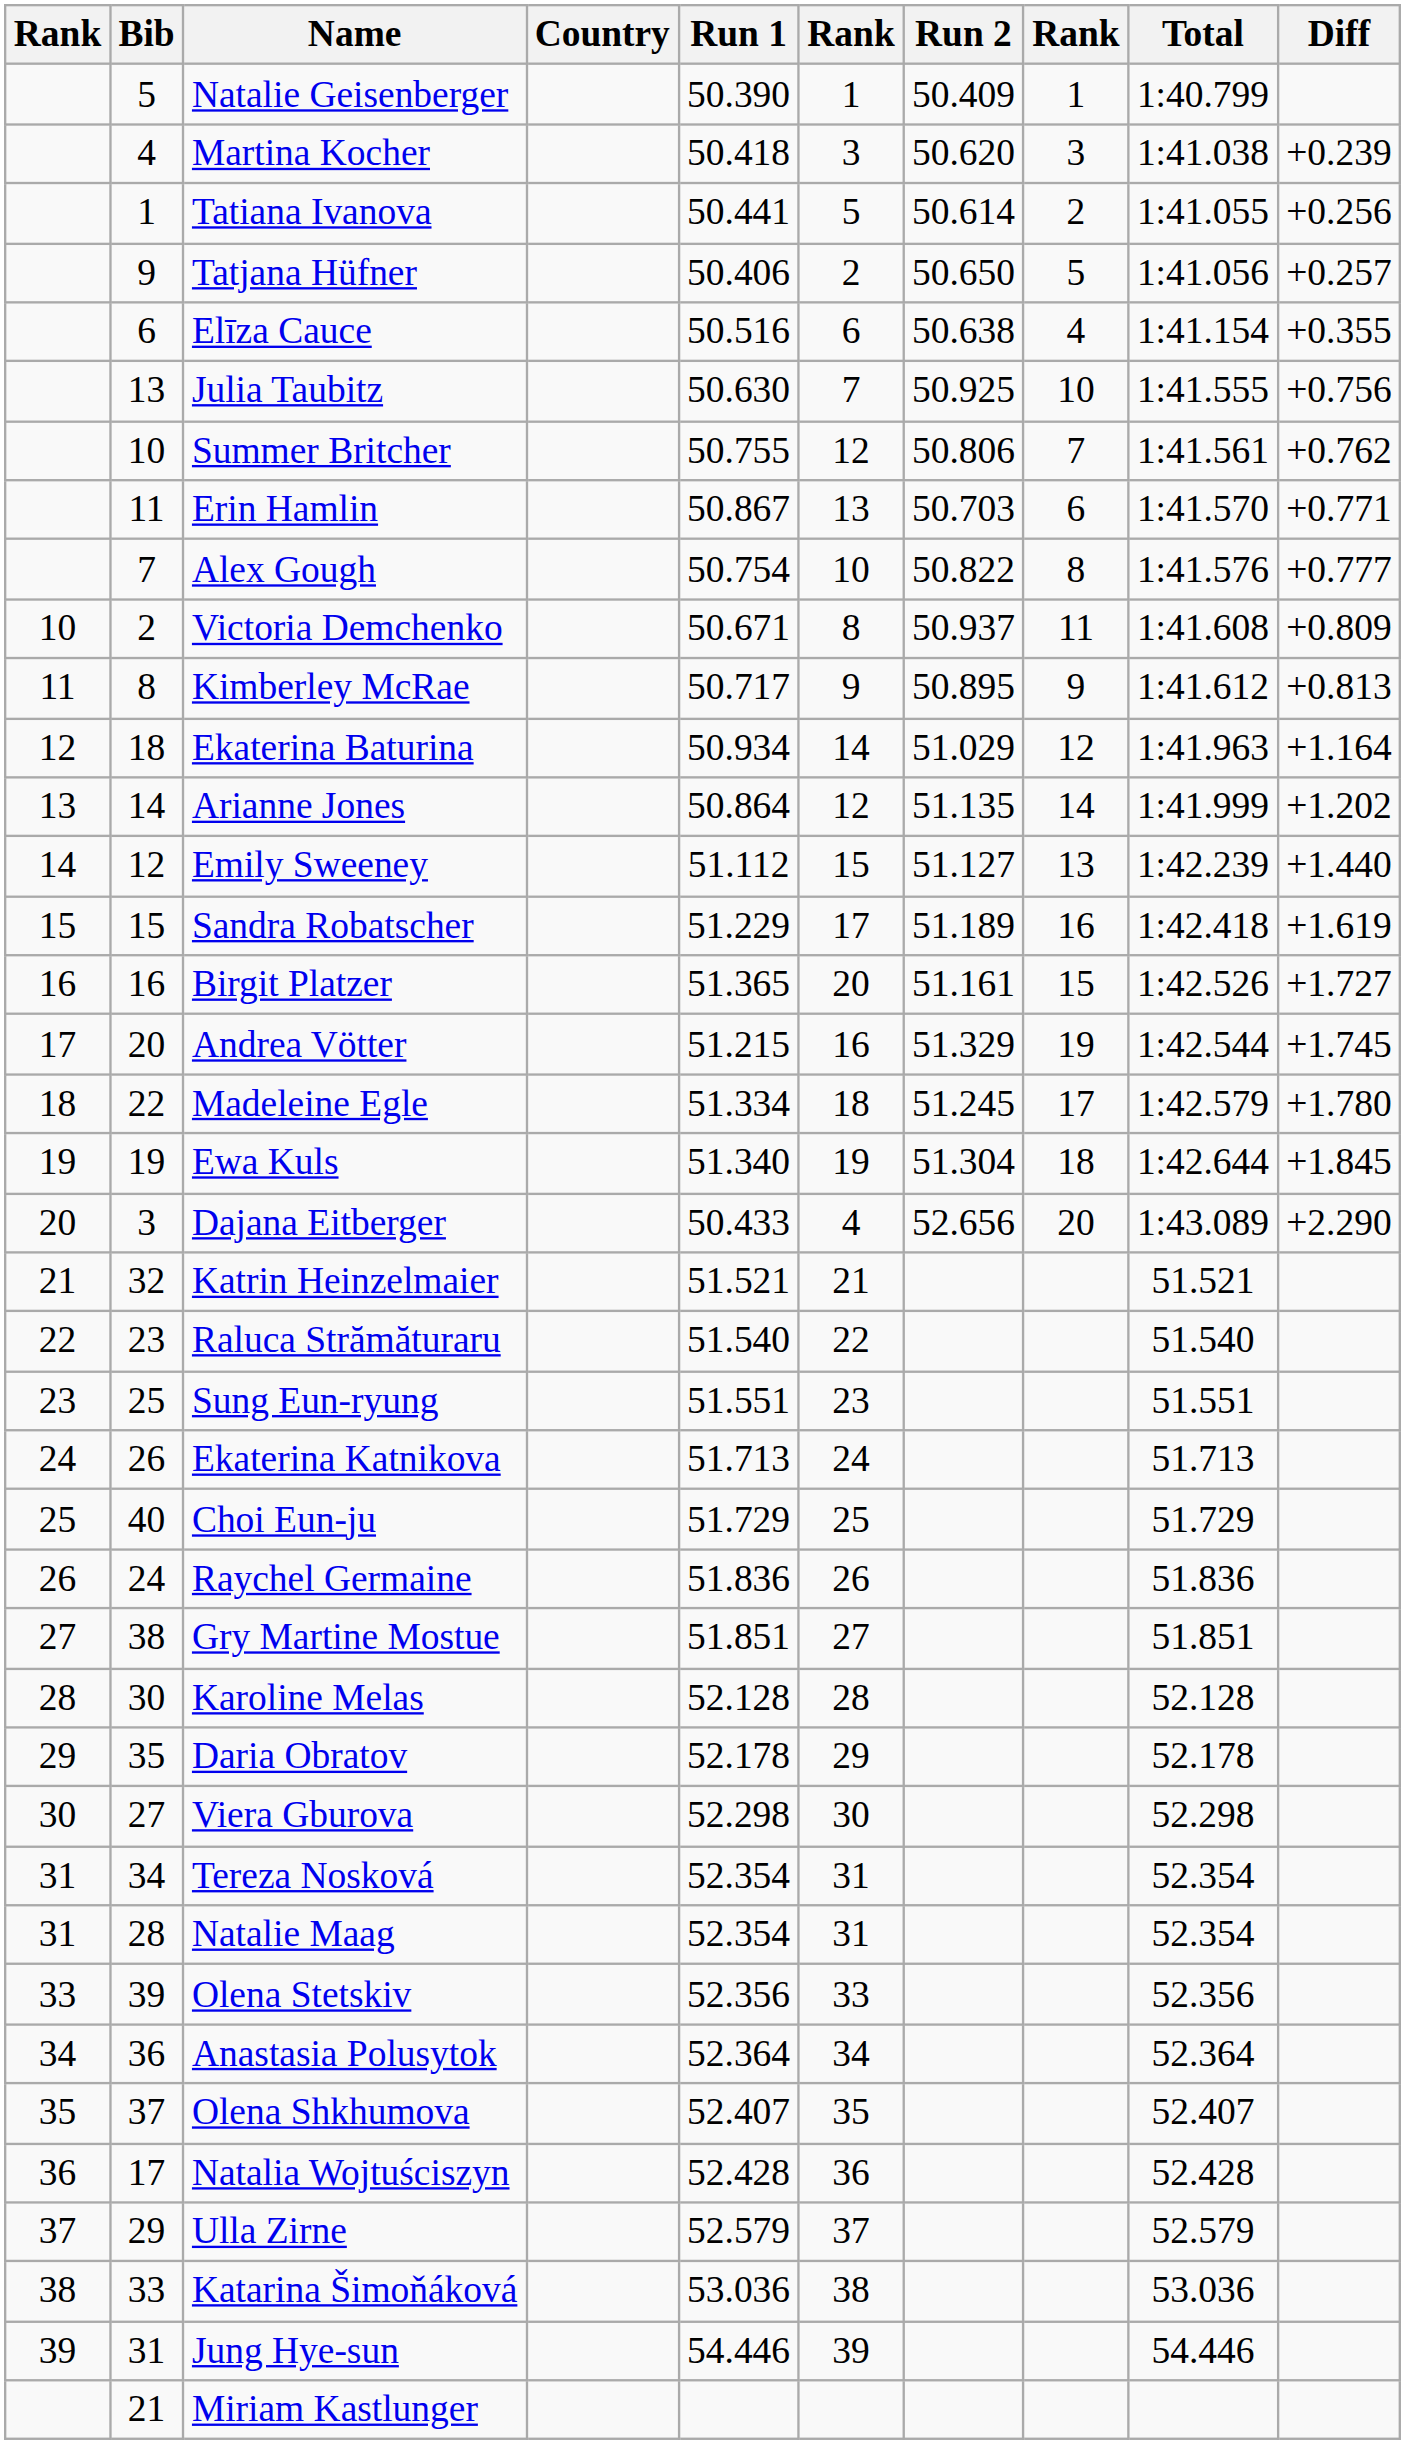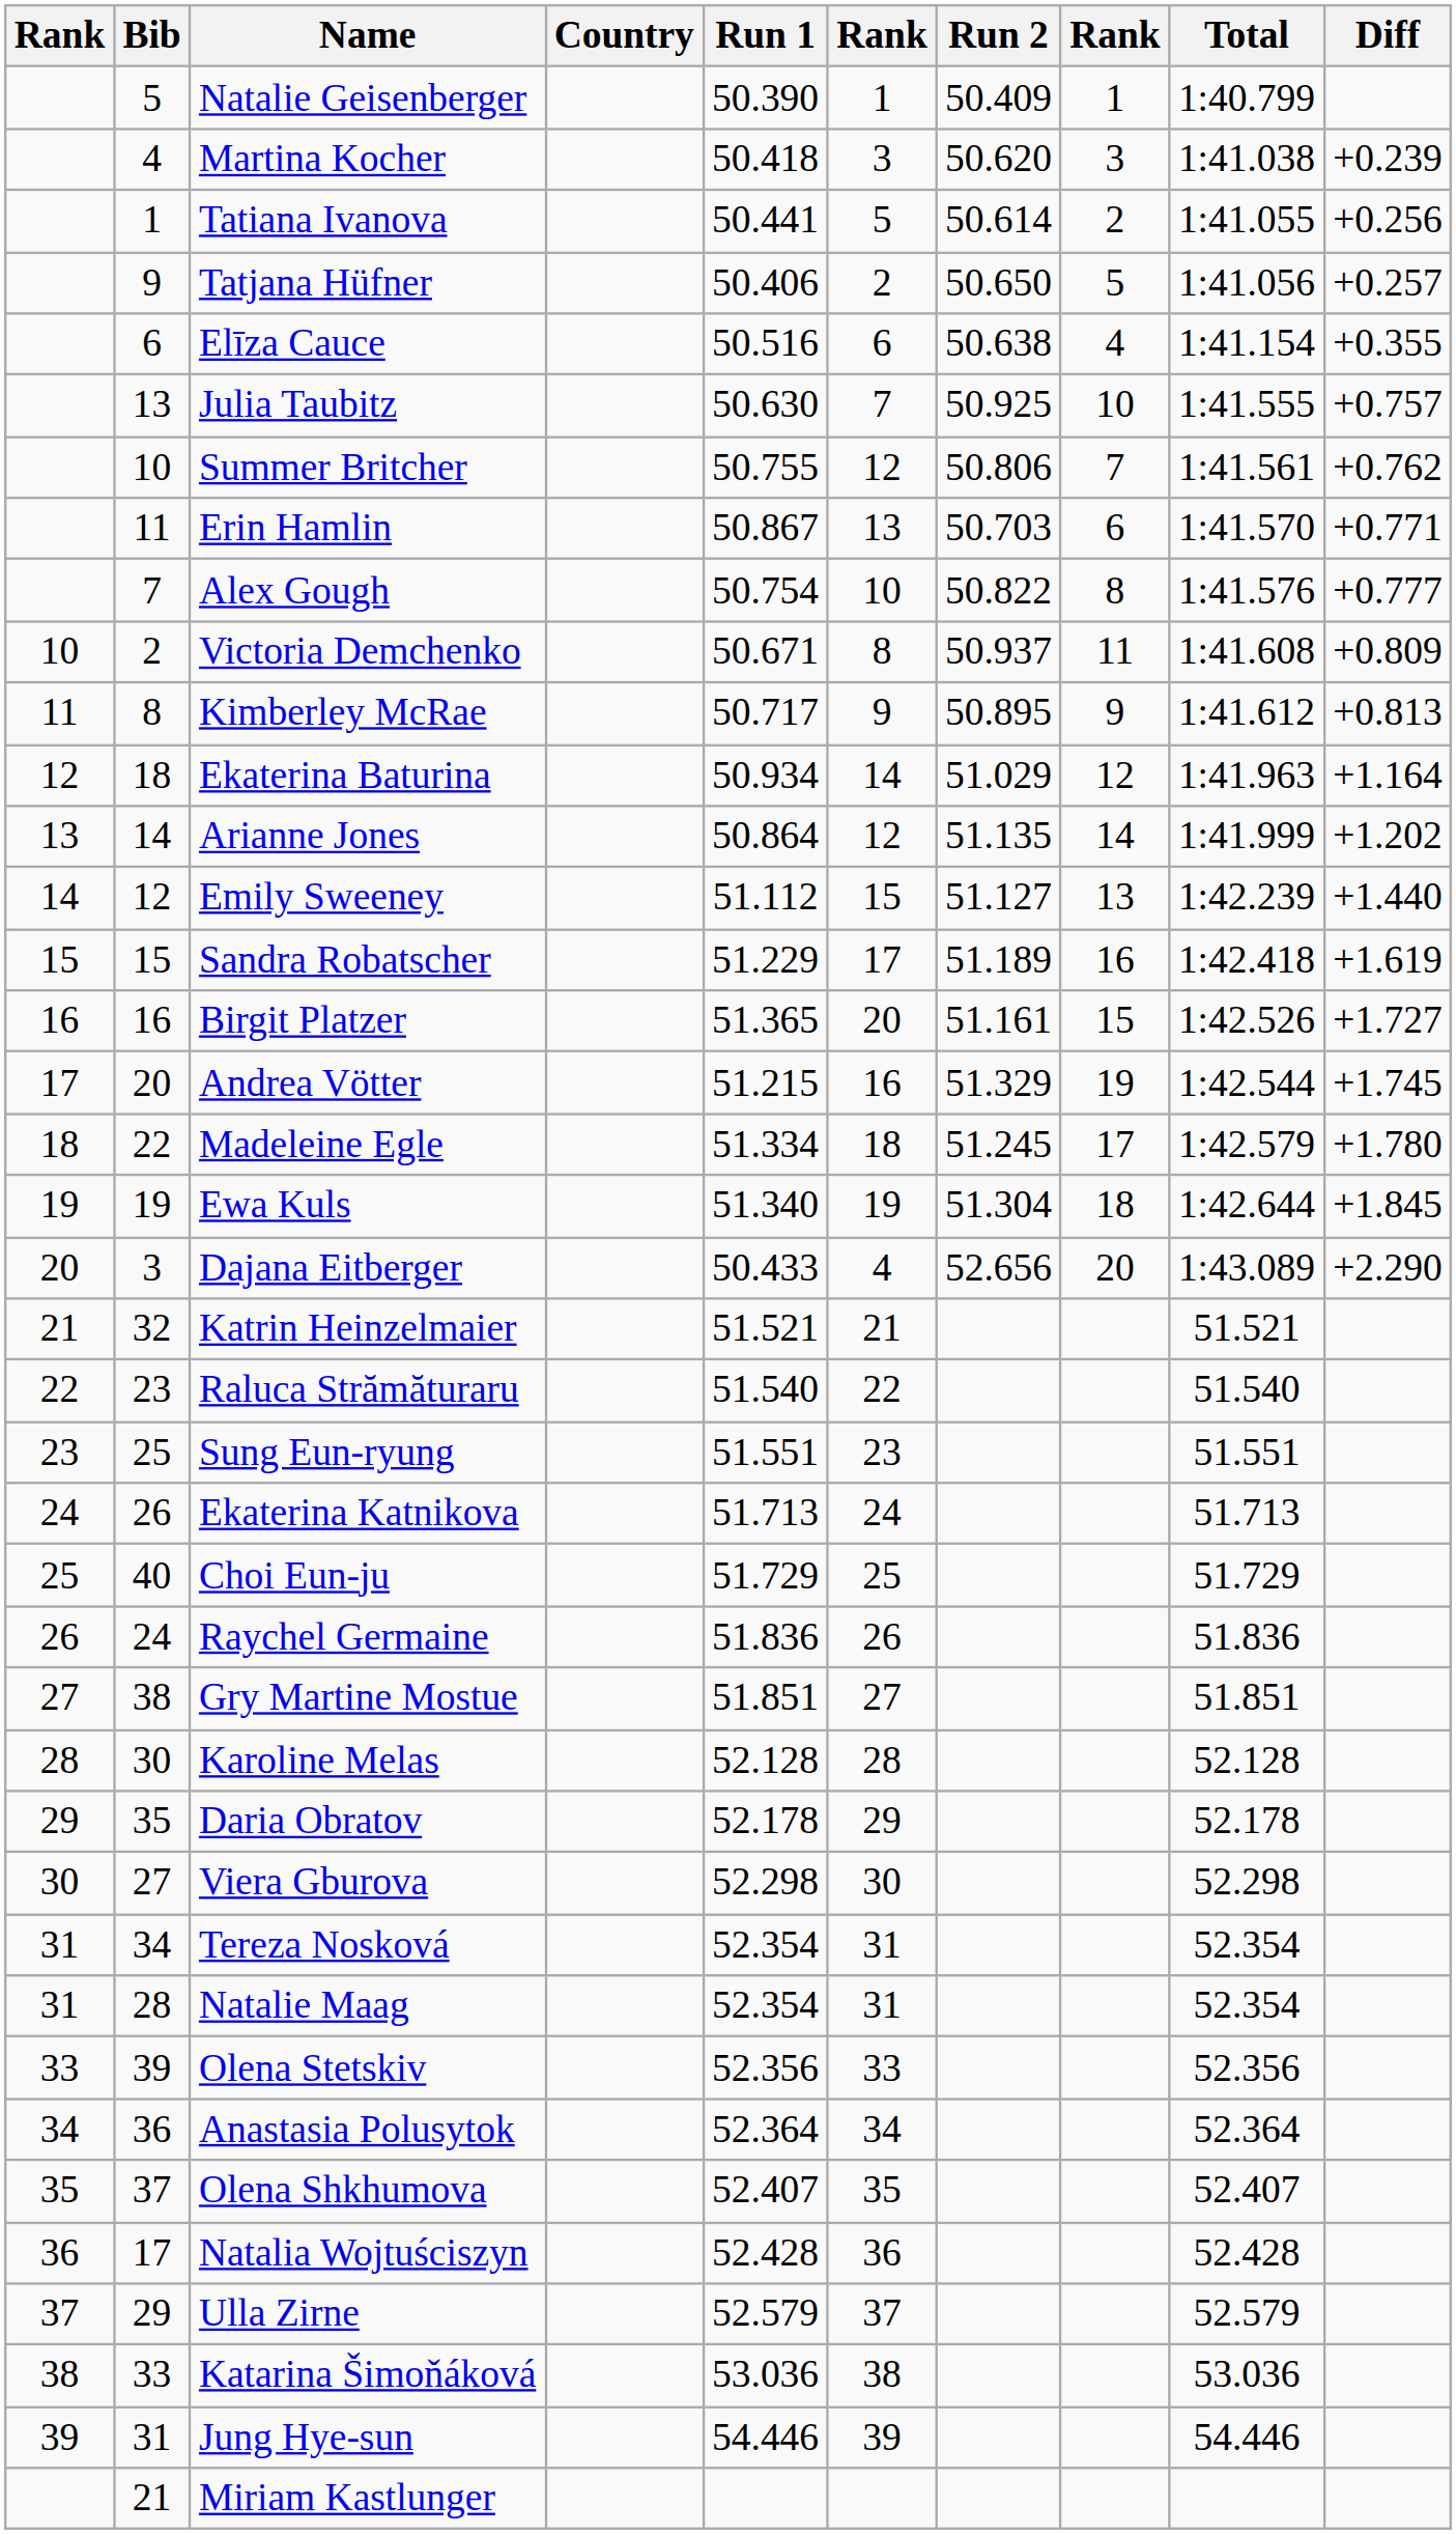 <table class="wikitable sortable" style="text-align:center">
 <tr>
 <th>Rank</th>
 <th>Bib</th>
 <th>Name</th>
 <th>Country</th>
 <th>Run 1</th>
 <th>Rank</th>
 <th>Run 2</th>
 <th>Rank</th>
 <th>Total</th>
 <th>Diff</th>
 </tr>
 <tr>
 <td></td>
 <td>5</td>
 <td align=left><a href='#'>Natalie Geisenberger</a></td>
 <td align=left></td>
 <td>50.390</td>
 <td>1</td>
 <td>50.409</td>
 <td>1</td>
 <td>1:40.799</td>
 <td></td>
 </tr>
 <tr>
 <td></td>
 <td>4</td>
 <td align=left><a href='#'>Martina Kocher</a></td>
 <td align=left></td>
 <td>50.418</td>
 <td>3</td>
 <td>50.620</td>
 <td>3</td>
 <td>1:41.038</td>
 <td>+0.239</td>
 </tr>
 <tr>
 <td></td>
 <td>1</td>
 <td align=left><a href='#'>Tatiana Ivanova</a></td>
 <td align=left></td>
 <td>50.441</td>
 <td>5</td>
 <td>50.614</td>
 <td>2</td>
 <td>1:41.055</td>
 <td>+0.256</td>
 </tr>
 <tr>
 <td></td>
 <td>9</td>
 <td align=left><a href='#'>Tatjana Hüfner</a></td>
 <td align=left></td>
 <td>50.406</td>
 <td>2</td>
 <td>50.650</td>
 <td>5</td>
 <td>1:41.056</td>
 <td>+0.257</td>
 </tr>
 <tr>
 <td></td>
 <td>6</td>
 <td align=left><a href='#'>Elīza Cauce</a></td>
 <td align=left></td>
 <td>50.516</td>
 <td>6</td>
 <td>50.638</td>
 <td>4</td>
 <td>1:41.154</td>
 <td>+0.355</td>
 </tr>
 <tr>
 <td></td>
 <td>13</td>
 <td align=left><a href='#'>Julia Taubitz</a></td>
 <td align=left></td>
 <td>50.630</td>
 <td>7</td>
 <td>50.925</td>
 <td>10</td>
 <td>1:41.555</td>
-<td>+0.756</td>
+<td>+0.757</td>
 </tr>
 <tr>
 <td></td>
 <td>10</td>
 <td align=left><a href='#'>Summer Britcher</a></td>
 <td align=left></td>
 <td>50.755</td>
 <td>12</td>
 <td>50.806</td>
 <td>7</td>
 <td>1:41.561</td>
 <td>+0.762</td>
 </tr>
 <tr>
 <td></td>
 <td>11</td>
 <td align=left><a href='#'>Erin Hamlin</a></td>
 <td align=left></td>
 <td>50.867</td>
 <td>13</td>
 <td>50.703</td>
 <td>6</td>
 <td>1:41.570</td>
 <td>+0.771</td>
 </tr>
 <tr>
 <td></td>
 <td>7</td>
 <td align=left><a href='#'>Alex Gough</a></td>
 <td align=left></td>
 <td>50.754</td>
 <td>10</td>
 <td>50.822</td>
 <td>8</td>
 <td>1:41.576</td>
 <td>+0.777</td>
 </tr>
 <tr>
 <td>10</td>
 <td>2</td>
 <td align=left><a href='#'>Victoria Demchenko</a></td>
 <td align=left></td>
 <td>50.671</td>
 <td>8</td>
 <td>50.937</td>
 <td>11</td>
 <td>1:41.608</td>
 <td>+0.809</td>
 </tr>
 <tr>
 <td>11</td>
 <td>8</td>
 <td align=left><a href='#'>Kimberley McRae</a></td>
 <td align=left></td>
 <td>50.717</td>
 <td>9</td>
 <td>50.895</td>
 <td>9</td>
 <td>1:41.612</td>
 <td>+0.813</td>
 </tr>
 <tr>
 <td>12</td>
 <td>18</td>
 <td align=left><a href='#'>Ekaterina Baturina</a></td>
 <td align=left></td>
 <td>50.934</td>
 <td>14</td>
 <td>51.029</td>
 <td>12</td>
 <td>1:41.963</td>
 <td>+1.164</td>
 </tr>
 <tr>
 <td>13</td>
 <td>14</td>
 <td align=left><a href='#'>Arianne Jones</a></td>
 <td align=left></td>
 <td>50.864</td>
 <td>12</td>
 <td>51.135</td>
 <td>14</td>
 <td>1:41.999</td>
 <td>+1.202</td>
 </tr>
 <tr>
 <td>14</td>
 <td>12</td>
 <td align=left><a href='#'>Emily Sweeney</a></td>
 <td align=left></td>
 <td>51.112</td>
 <td>15</td>
 <td>51.127</td>
 <td>13</td>
 <td>1:42.239</td>
 <td>+1.440</td>
 </tr>
 <tr>
 <td>15</td>
 <td>15</td>
 <td align=left><a href='#'>Sandra Robatscher</a></td>
 <td align=left></td>
 <td>51.229</td>
 <td>17</td>
 <td>51.189</td>
 <td>16</td>
 <td>1:42.418</td>
 <td>+1.619</td>
 </tr>
 <tr>
 <td>16</td>
 <td>16</td>
 <td align=left><a href='#'>Birgit Platzer</a></td>
 <td align=left></td>
 <td>51.365</td>
 <td>20</td>
 <td>51.161</td>
 <td>15</td>
 <td>1:42.526</td>
 <td>+1.727</td>
 </tr>
 <tr>
 <td>17</td>
 <td>20</td>
 <td align=left><a href='#'>Andrea Vötter</a></td>
 <td align=left></td>
 <td>51.215</td>
 <td>16</td>
 <td>51.329</td>
 <td>19</td>
 <td>1:42.544</td>
 <td>+1.745</td>
 </tr>
 <tr>
 <td>18</td>
 <td>22</td>
 <td align=left><a href='#'>Madeleine Egle</a></td>
 <td align=left></td>
 <td>51.334</td>
 <td>18</td>
 <td>51.245</td>
 <td>17</td>
 <td>1:42.579</td>
 <td>+1.780</td>
 </tr>
 <tr>
 <td>19</td>
 <td>19</td>
 <td align=left><a href='#'>Ewa Kuls</a></td>
 <td align=left></td>
 <td>51.340</td>
 <td>19</td>
 <td>51.304</td>
 <td>18</td>
 <td>1:42.644</td>
 <td>+1.845</td>
 </tr>
 <tr>
 <td>20</td>
 <td>3</td>
 <td align=left><a href='#'>Dajana Eitberger</a></td>
 <td align=left></td>
 <td>50.433</td>
 <td>4</td>
 <td>52.656</td>
 <td>20</td>
 <td>1:43.089</td>
 <td>+2.290</td>
 </tr>
 <tr>
 <td>21</td>
 <td>32</td>
 <td align=left><a href='#'>Katrin Heinzelmaier</a></td>
 <td align=left></td>
 <td>51.521</td>
 <td>21</td>
 <td></td>
 <td></td>
 <td>51.521</td>
 <td></td>
 </tr>
 <tr>
 <td>22</td>
 <td>23</td>
 <td align=left><a href='#'>Raluca Strămăturaru</a></td>
 <td align=left></td>
 <td>51.540</td>
 <td>22</td>
 <td></td>
 <td></td>
 <td>51.540</td>
 <td></td>
 </tr>
 <tr>
 <td>23</td>
 <td>25</td>
 <td align=left><a href='#'>Sung Eun-ryung</a></td>
 <td align=left></td>
 <td>51.551</td>
 <td>23</td>
 <td></td>
 <td></td>
 <td>51.551</td>
 <td></td>
 </tr>
 <tr>
 <td>24</td>
 <td>26</td>
 <td align=left><a href='#'>Ekaterina Katnikova</a></td>
 <td align=left></td>
 <td>51.713</td>
 <td>24</td>
 <td></td>
 <td></td>
 <td>51.713</td>
 <td></td>
 </tr>
 <tr>
 <td>25</td>
 <td>40</td>
 <td align=left><a href='#'>Choi Eun-ju</a></td>
 <td align=left></td>
 <td>51.729</td>
 <td>25</td>
 <td></td>
 <td></td>
 <td>51.729</td>
 <td></td>
 </tr>
 <tr>
 <td>26</td>
 <td>24</td>
 <td align=left><a href='#'>Raychel Germaine</a></td>
 <td align=left></td>
 <td>51.836</td>
 <td>26</td>
 <td></td>
 <td></td>
 <td>51.836</td>
 <td></td>
 </tr>
 <tr>
 <td>27</td>
 <td>38</td>
 <td align=left><a href='#'>Gry Martine Mostue</a></td>
 <td align=left></td>
 <td>51.851</td>
 <td>27</td>
 <td></td>
 <td></td>
 <td>51.851</td>
 <td></td>
 </tr>
 <tr>
 <td>28</td>
 <td>30</td>
 <td align=left><a href='#'>Karoline Melas</a></td>
 <td align=left></td>
 <td>52.128</td>
 <td>28</td>
 <td></td>
 <td></td>
 <td>52.128</td>
 <td></td>
 </tr>
 <tr>
 <td>29</td>
 <td>35</td>
 <td align=left><a href='#'>Daria Obratov</a></td>
 <td align=left></td>
 <td>52.178</td>
 <td>29</td>
 <td></td>
 <td></td>
 <td>52.178</td>
 <td></td>
 </tr>
 <tr>
 <td>30</td>
 <td>27</td>
 <td align=left><a href='#'>Viera Gburova</a></td>
 <td align=left></td>
 <td>52.298</td>
 <td>30</td>
 <td></td>
 <td></td>
 <td>52.298</td>
 <td></td>
 </tr>
 <tr>
 <td>31</td>
 <td>34</td>
 <td align=left><a href='#'>Tereza Nosková</a></td>
 <td align=left></td>
 <td>52.354</td>
 <td>31</td>
 <td></td>
 <td></td>
 <td>52.354</td>
 <td></td>
 </tr>
 <tr>
 <td>31</td>
 <td>28</td>
 <td align=left><a href='#'>Natalie Maag</a></td>
 <td align=left></td>
 <td>52.354</td>
 <td>31</td>
 <td></td>
 <td></td>
 <td>52.354</td>
 <td></td>
 </tr>
 <tr>
 <td>33</td>
 <td>39</td>
 <td align=left><a href='#'>Olena Stetskiv</a></td>
 <td align=left></td>
 <td>52.356</td>
 <td>33</td>
 <td></td>
 <td></td>
 <td>52.356</td>
 <td></td>
 </tr>
 <tr>
 <td>34</td>
 <td>36</td>
 <td align=left><a href='#'>Anastasia Polusytok</a></td>
 <td align=left></td>
 <td>52.364</td>
 <td>34</td>
 <td></td>
 <td></td>
 <td>52.364</td>
 <td></td>
 </tr>
 <tr>
 <td>35</td>
 <td>37</td>
 <td align=left><a href='#'>Olena Shkhumova</a></td>
 <td align=left></td>
 <td>52.407</td>
 <td>35</td>
 <td></td>
 <td></td>
 <td>52.407</td>
 <td></td>
 </tr>
 <tr>
 <td>36</td>
 <td>17</td>
 <td align=left><a href='#'>Natalia Wojtuściszyn</a></td>
 <td align=left></td>
 <td>52.428</td>
 <td>36</td>
 <td></td>
 <td></td>
 <td>52.428</td>
 <td></td>
 </tr>
 <tr>
 <td>37</td>
 <td>29</td>
 <td align=left><a href='#'>Ulla Zirne</a></td>
 <td align=left></td>
 <td>52.579</td>
 <td>37</td>
 <td></td>
 <td></td>
 <td>52.579</td>
 <td></td>
 </tr>
 <tr>
 <td>38</td>
 <td>33</td>
 <td align=left><a href='#'>Katarina Šimoňáková</a></td>
 <td align=left></td>
 <td>53.036</td>
 <td>38</td>
 <td></td>
 <td></td>
 <td>53.036</td>
 <td></td>
 </tr>
 <tr>
 <td>39</td>
 <td>31</td>
 <td align=left><a href='#'>Jung Hye-sun</a></td>
 <td align=left></td>
 <td>54.446</td>
 <td>39</td>
 <td></td>
 <td></td>
 <td>54.446</td>
 <td></td>
 </tr>
 <tr>
 <td></td>
 <td>21</td>
 <td align=left><a href='#'>Miriam Kastlunger</a></td>
 <td align=left></td>
 <td></td>
 <td></td>
 <td></td>
 <td></td>
 <td></td>
 <td></td>
 </tr>
 </table>
